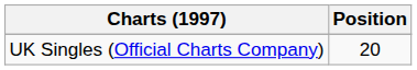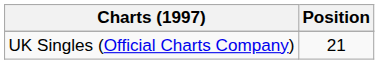 <table class="wikitable sortable">
 <tr>
 <th>Charts (1997)</th>
 <th>Position</th>
 </tr>
 <tr>
 </tr>
 <tr>
 </tr>
 <tr>
 </tr>
 <tr>
 <td>UK Singles (<a href='#'>Official Charts Company</a>)</td>
-<td align="center">20</td>
+<td align="center">21</td>
 </tr>
 </table>
